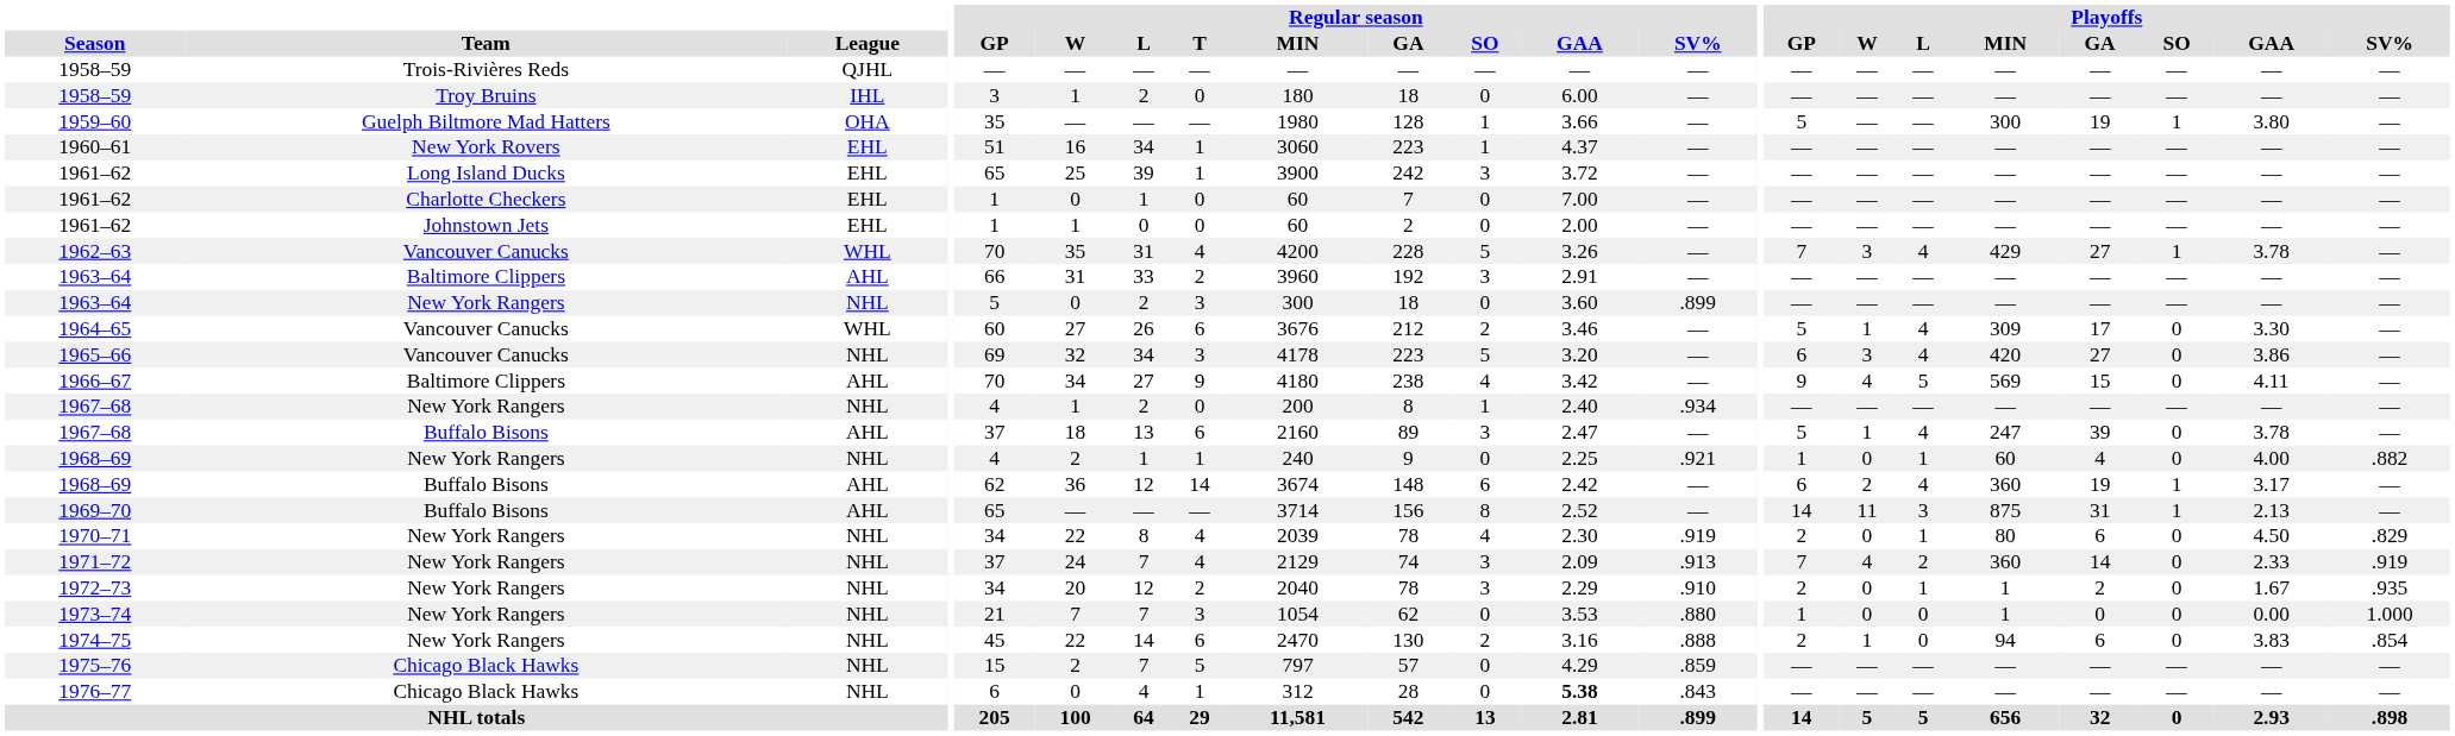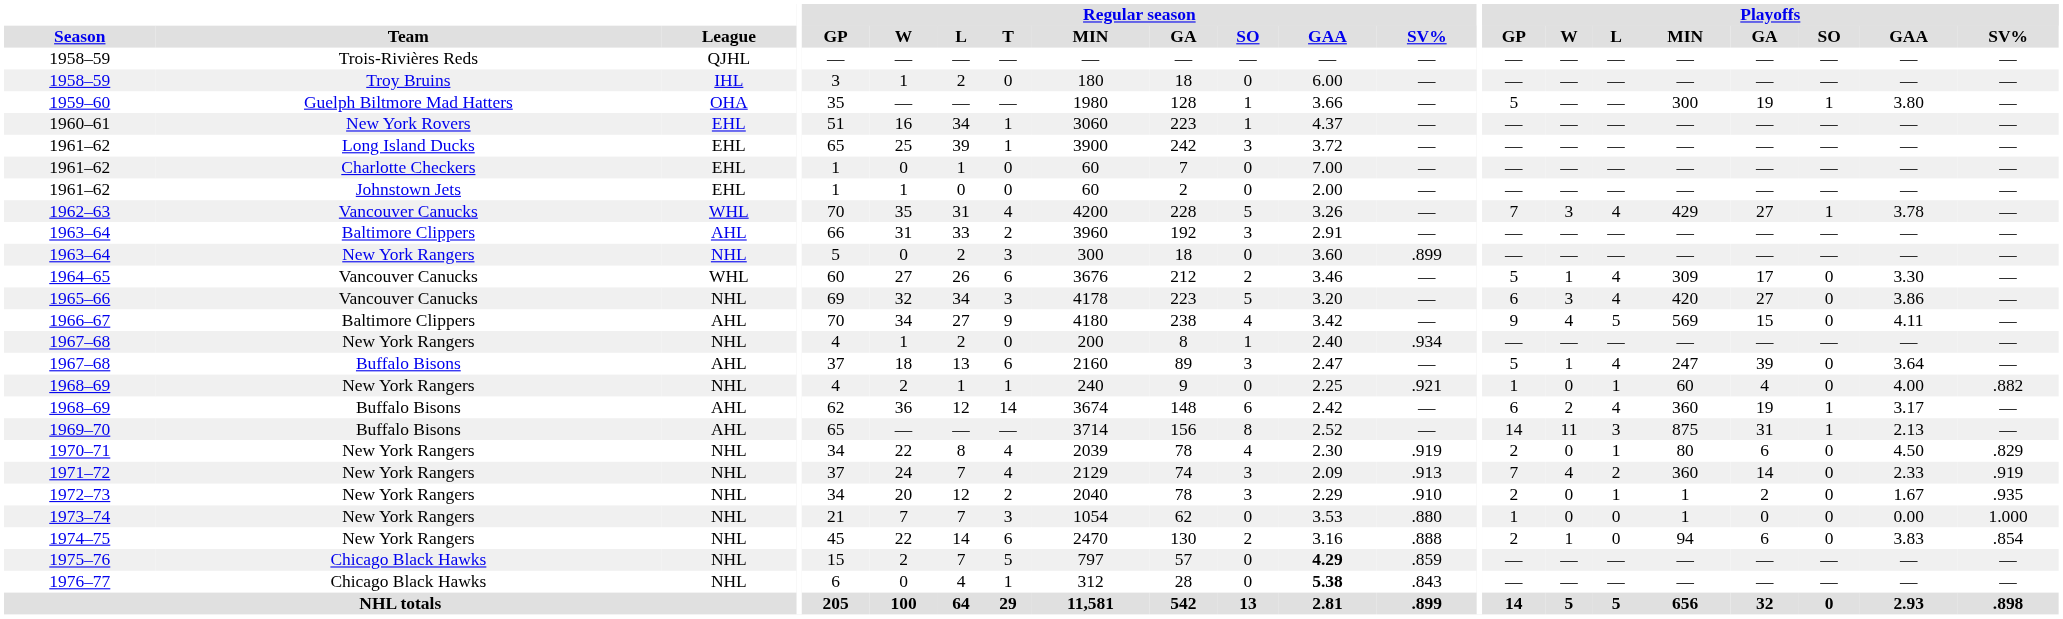 <table border="0" cellpadding="1" cellspacing="0" style="width:95%; text-align:center;">
 <tr bgcolor="#e0e0e0">
 <th colspan="3" bgcolor="#ffffff"></th>
 <th rowspan="99" bgcolor="#ffffff"></th>
 <th colspan="9" bgcolor="#e0e0e0"><a href='#'>Regular season</a></th>
 <th rowspan="99" bgcolor="#ffffff"></th>
 <th colspan="8" bgcolor="#e0e0e0"><a href='#'>Playoffs</a></th>
 </tr>
 <tr bgcolor="#e0e0e0">
 <th><a href='#'>Season</a></th>
 <th>Team</th>
 <th>League</th>
 <th>GP</th>
 <th>W</th>
 <th>L</th>
 <th>T</th>
 <th>MIN</th>
 <th>GA</th>
 <th><a href='#'>SO</a></th>
 <th><a href='#'>GAA</a></th>
 <th><a href='#'>SV%</a></th>
 <th>GP</th>
 <th>W</th>
 <th>L</th>
 <th>MIN</th>
 <th>GA</th>
 <th>SO</th>
 <th>GAA</th>
 <th>SV%</th>
 </tr>
 <tr>
 <td>1958–59</td>
 <td>Trois-Rivières Reds</td>
 <td>QJHL</td>
 <td>—</td>
 <td>—</td>
 <td>—</td>
 <td>—</td>
 <td>—</td>
 <td>—</td>
 <td>—</td>
 <td>—</td>
 <td>—</td>
 <td>—</td>
 <td>—</td>
 <td>—</td>
 <td>—</td>
 <td>—</td>
 <td>—</td>
 <td>—</td>
 <td>—</td>
 </tr>
 <tr bgcolor="#f0f0f0">
 <td><a href='#'>1958–59</a></td>
 <td><a href='#'>Troy Bruins</a></td>
 <td><a href='#'>IHL</a></td>
 <td>3</td>
 <td>1</td>
 <td>2</td>
 <td>0</td>
 <td>180</td>
 <td>18</td>
 <td>0</td>
 <td>6.00</td>
 <td>—</td>
 <td>—</td>
 <td>—</td>
 <td>—</td>
 <td>—</td>
 <td>—</td>
 <td>—</td>
 <td>—</td>
 <td>—</td>
 </tr>
 <tr>
 <td><a href='#'>1959–60</a></td>
 <td><a href='#'>Guelph Biltmore Mad Hatters</a></td>
 <td><a href='#'>OHA</a></td>
 <td>35</td>
 <td>—</td>
 <td>—</td>
 <td>—</td>
 <td>1980</td>
 <td>128</td>
 <td>1</td>
 <td>3.66</td>
 <td>—</td>
 <td>5</td>
 <td>—</td>
 <td>—</td>
 <td>300</td>
 <td>19</td>
 <td>1</td>
 <td>3.80</td>
 <td>—</td>
 </tr>
 <tr bgcolor="#f0f0f0">
 <td>1960–61</td>
 <td><a href='#'>New York Rovers</a></td>
 <td><a href='#'>EHL</a></td>
 <td>51</td>
 <td>16</td>
 <td>34</td>
 <td>1</td>
 <td>3060</td>
 <td>223</td>
 <td>1</td>
 <td>4.37</td>
 <td>—</td>
 <td>—</td>
 <td>—</td>
 <td>—</td>
 <td>—</td>
 <td>—</td>
 <td>—</td>
 <td>—</td>
 <td>—</td>
 </tr>
 <tr>
 <td>1961–62</td>
 <td><a href='#'>Long Island Ducks</a></td>
 <td>EHL</td>
 <td>65</td>
 <td>25</td>
 <td>39</td>
 <td>1</td>
 <td>3900</td>
 <td>242</td>
 <td>3</td>
 <td>3.72</td>
 <td>—</td>
 <td>—</td>
 <td>—</td>
 <td>—</td>
 <td>—</td>
 <td>—</td>
 <td>—</td>
 <td>—</td>
 <td>—</td>
 </tr>
 <tr bgcolor="#f0f0f0">
 <td>1961–62</td>
 <td><a href='#'>Charlotte Checkers</a></td>
 <td>EHL</td>
 <td>1</td>
 <td>0</td>
 <td>1</td>
 <td>0</td>
 <td>60</td>
 <td>7</td>
 <td>0</td>
 <td>7.00</td>
 <td>—</td>
 <td>—</td>
 <td>—</td>
 <td>—</td>
 <td>—</td>
 <td>—</td>
 <td>—</td>
 <td>—</td>
 <td>—</td>
 </tr>
 <tr>
 <td>1961–62</td>
 <td><a href='#'>Johnstown Jets</a></td>
 <td>EHL</td>
 <td>1</td>
 <td>1</td>
 <td>0</td>
 <td>0</td>
 <td>60</td>
 <td>2</td>
 <td>0</td>
 <td>2.00</td>
 <td>—</td>
 <td>—</td>
 <td>—</td>
 <td>—</td>
 <td>—</td>
 <td>—</td>
 <td>—</td>
 <td>—</td>
 <td>—</td>
 </tr>
 <tr bgcolor="#f0f0f0">
 <td><a href='#'>1962–63</a></td>
 <td><a href='#'>Vancouver Canucks</a></td>
 <td><a href='#'>WHL</a></td>
 <td>70</td>
 <td>35</td>
 <td>31</td>
 <td>4</td>
 <td>4200</td>
 <td>228</td>
 <td>5</td>
 <td>3.26</td>
 <td>—</td>
 <td>7</td>
 <td>3</td>
 <td>4</td>
 <td>429</td>
 <td>27</td>
 <td>1</td>
 <td>3.78</td>
 <td>—</td>
 </tr>
 <tr>
 <td><a href='#'>1963–64</a></td>
 <td><a href='#'>Baltimore Clippers</a></td>
 <td><a href='#'>AHL</a></td>
 <td>66</td>
 <td>31</td>
 <td>33</td>
 <td>2</td>
 <td>3960</td>
 <td>192</td>
 <td>3</td>
 <td>2.91</td>
 <td>—</td>
 <td>—</td>
 <td>—</td>
 <td>—</td>
 <td>—</td>
 <td>—</td>
 <td>—</td>
 <td>—</td>
 <td>—</td>
 </tr>
 <tr bgcolor="#f0f0f0">
 <td><a href='#'>1963–64</a></td>
 <td><a href='#'>New York Rangers</a></td>
 <td><a href='#'>NHL</a></td>
 <td>5</td>
 <td>0</td>
 <td>2</td>
 <td>3</td>
 <td>300</td>
 <td>18</td>
 <td>0</td>
 <td>3.60</td>
 <td>.899</td>
 <td>—</td>
 <td>—</td>
 <td>—</td>
 <td>—</td>
 <td>—</td>
 <td>—</td>
 <td>—</td>
 <td>—</td>
 </tr>
 <tr>
 <td><a href='#'>1964–65</a></td>
 <td>Vancouver Canucks</td>
 <td>WHL</td>
 <td>60</td>
 <td>27</td>
 <td>26</td>
 <td>6</td>
 <td>3676</td>
 <td>212</td>
 <td>2</td>
 <td>3.46</td>
 <td>—</td>
 <td>5</td>
 <td>1</td>
 <td>4</td>
 <td>309</td>
 <td>17</td>
 <td>0</td>
 <td>3.30</td>
 <td>—</td>
 </tr>
 <tr bgcolor="#f0f0f0">
 <td><a href='#'>1965–66</a></td>
 <td>Vancouver Canucks</td>
 <td>NHL</td>
 <td>69</td>
 <td>32</td>
 <td>34</td>
 <td>3</td>
 <td>4178</td>
 <td>223</td>
 <td>5</td>
 <td>3.20</td>
 <td>—</td>
 <td>6</td>
 <td>3</td>
 <td>4</td>
 <td>420</td>
 <td>27</td>
 <td>0</td>
 <td>3.86</td>
 <td>—</td>
 </tr>
 <tr>
 <td><a href='#'>1966–67</a></td>
 <td>Baltimore Clippers</td>
 <td>AHL</td>
 <td>70</td>
 <td>34</td>
 <td>27</td>
 <td>9</td>
 <td>4180</td>
 <td>238</td>
 <td>4</td>
 <td>3.42</td>
 <td>—</td>
 <td>9</td>
 <td>4</td>
 <td>5</td>
 <td>569</td>
 <td>15</td>
 <td>0</td>
 <td>4.11</td>
 <td>—</td>
 </tr>
 <tr bgcolor="#f0f0f0">
 <td><a href='#'>1967–68</a></td>
 <td>New York Rangers</td>
 <td>NHL</td>
 <td>4</td>
 <td>1</td>
 <td>2</td>
 <td>0</td>
 <td>200</td>
 <td>8</td>
 <td>1</td>
 <td>2.40</td>
 <td>.934</td>
 <td>—</td>
 <td>—</td>
 <td>—</td>
 <td>—</td>
 <td>—</td>
 <td>—</td>
 <td>—</td>
 <td>—</td>
 </tr>
 <tr>
 <td><a href='#'>1967–68</a></td>
 <td><a href='#'>Buffalo Bisons</a></td>
 <td>AHL</td>
 <td>37</td>
 <td>18</td>
 <td>13</td>
 <td>6</td>
 <td>2160</td>
 <td>89</td>
 <td>3</td>
 <td>2.47</td>
 <td>—</td>
 <td>5</td>
 <td>1</td>
 <td>4</td>
 <td>247</td>
 <td>39</td>
 <td>0</td>
-<td>3.78</td>
+<td>3.64</td>
 <td>—</td>
 </tr>
 <tr bgcolor="#f0f0f0">
 <td><a href='#'>1968–69</a></td>
 <td>New York Rangers</td>
 <td>NHL</td>
 <td>4</td>
 <td>2</td>
 <td>1</td>
 <td>1</td>
 <td>240</td>
 <td>9</td>
 <td>0</td>
 <td>2.25</td>
 <td>.921</td>
 <td>1</td>
 <td>0</td>
 <td>1</td>
 <td>60</td>
 <td>4</td>
 <td>0</td>
 <td>4.00</td>
 <td>.882</td>
 </tr>
 <tr>
 <td><a href='#'>1968–69</a></td>
 <td>Buffalo Bisons</td>
 <td>AHL</td>
 <td>62</td>
 <td>36</td>
 <td>12</td>
 <td>14</td>
 <td>3674</td>
 <td>148</td>
 <td>6</td>
 <td>2.42</td>
 <td>—</td>
 <td>6</td>
 <td>2</td>
 <td>4</td>
 <td>360</td>
 <td>19</td>
 <td>1</td>
 <td>3.17</td>
 <td>—</td>
 </tr>
 <tr bgcolor="#f0f0f0">
 <td><a href='#'>1969–70</a></td>
 <td>Buffalo Bisons</td>
 <td>AHL</td>
 <td>65</td>
 <td>—</td>
 <td>—</td>
 <td>—</td>
 <td>3714</td>
 <td>156</td>
 <td>8</td>
 <td>2.52</td>
 <td>—</td>
 <td>14</td>
 <td>11</td>
 <td>3</td>
 <td>875</td>
 <td>31</td>
 <td>1</td>
 <td>2.13</td>
 <td>—</td>
 </tr>
 <tr>
 <td><a href='#'>1970–71</a></td>
 <td>New York Rangers</td>
 <td>NHL</td>
 <td>34</td>
 <td>22</td>
 <td>8</td>
 <td>4</td>
 <td>2039</td>
 <td>78</td>
 <td>4</td>
 <td>2.30</td>
 <td>.919</td>
 <td>2</td>
 <td>0</td>
 <td>1</td>
 <td>80</td>
 <td>6</td>
 <td>0</td>
 <td>4.50</td>
 <td>.829</td>
 </tr>
 <tr bgcolor="#f0f0f0">
 <td><a href='#'>1971–72</a></td>
 <td>New York Rangers</td>
 <td>NHL</td>
 <td>37</td>
 <td>24</td>
 <td>7</td>
 <td>4</td>
 <td>2129</td>
 <td>74</td>
 <td>3</td>
 <td>2.09</td>
 <td>.913</td>
 <td>7</td>
 <td>4</td>
 <td>2</td>
 <td>360</td>
 <td>14</td>
 <td>0</td>
 <td>2.33</td>
 <td>.919</td>
 </tr>
 <tr>
 <td><a href='#'>1972–73</a></td>
 <td>New York Rangers</td>
 <td>NHL</td>
 <td>34</td>
 <td>20</td>
 <td>12</td>
 <td>2</td>
 <td>2040</td>
 <td>78</td>
 <td>3</td>
 <td>2.29</td>
 <td>.910</td>
 <td>2</td>
 <td>0</td>
 <td>1</td>
 <td>1</td>
 <td>2</td>
 <td>0</td>
 <td>1.67</td>
 <td>.935</td>
 </tr>
 <tr bgcolor="#f0f0f0">
 <td><a href='#'>1973–74</a></td>
 <td>New York Rangers</td>
 <td>NHL</td>
 <td>21</td>
 <td>7</td>
 <td>7</td>
 <td>3</td>
 <td>1054</td>
 <td>62</td>
 <td>0</td>
 <td>3.53</td>
 <td>.880</td>
 <td>1</td>
 <td>0</td>
 <td>0</td>
 <td>1</td>
 <td>0</td>
 <td>0</td>
 <td>0.00</td>
 <td>1.000</td>
 </tr>
 <tr>
 <td><a href='#'>1974–75</a></td>
 <td>New York Rangers</td>
 <td>NHL</td>
 <td>45</td>
 <td>22</td>
 <td>14</td>
 <td>6</td>
 <td>2470</td>
 <td>130</td>
 <td>2</td>
 <td>3.16</td>
 <td>.888</td>
 <td>2</td>
 <td>1</td>
 <td>0</td>
 <td>94</td>
 <td>6</td>
 <td>0</td>
 <td>3.83</td>
 <td>.854</td>
 </tr>
 <tr bgcolor="#f0f0f0">
 <td><a href='#'>1975–76</a></td>
 <td><a href='#'>Chicago Black Hawks</a></td>
 <td>NHL</td>
 <td>15</td>
 <td>2</td>
 <td>7</td>
 <td>5</td>
 <td>797</td>
 <td>57</td>
 <td>0</td>
-<td>4.29</td>
+<td><strong>4.29</strong></td>
 <td>.859</td>
 <td>—</td>
 <td>—</td>
 <td>—</td>
 <td>—</td>
 <td>—</td>
 <td>—</td>
 <td>—</td>
 <td>—</td>
 </tr>
 <tr>
 <td><a href='#'>1976–77</a></td>
 <td>Chicago Black Hawks</td>
 <td>NHL</td>
 <td>6</td>
 <td>0</td>
 <td>4</td>
 <td>1</td>
 <td>312</td>
 <td>28</td>
 <td>0</td>
 <td><strong>5.38</strong></td>
 <td>.843</td>
 <td>—</td>
 <td>—</td>
 <td>—</td>
 <td>—</td>
 <td>—</td>
 <td>—</td>
 <td>—</td>
 <td>—</td>
 </tr>
 <tr bgcolor="#e0e0e0">
 <th colspan="3">NHL totals</th>
 <th>205</th>
 <th>100</th>
 <th>64</th>
 <th>29</th>
 <th>11,581</th>
 <th>542</th>
 <th>13</th>
 <th>2.81</th>
 <th>.899</th>
 <th>14</th>
 <th>5</th>
 <th>5</th>
 <th>656</th>
 <th>32</th>
 <th>0</th>
 <th>2.93</th>
 <th>.898</th>
 </tr>
 </table>
